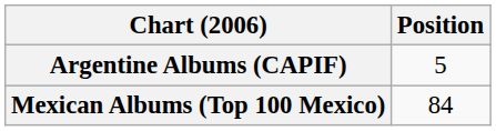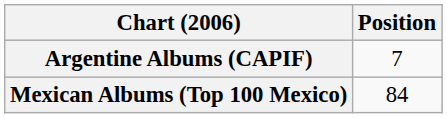 <table class="wikitable sortable plainrowheaders" style="text-align:center;">
 <tr>
 <th>Chart (2006)</th>
 <th>Position</th>
 </tr>
 <tr>
 <th scope="row">Argentine Albums (CAPIF)</th>
-<td>5</td>
+<td>7</td>
 </tr>
 <tr>
 <th scope="row">Mexican Albums (Top 100 Mexico)</th>
 <td>84</td>
 </tr>
 </table>
